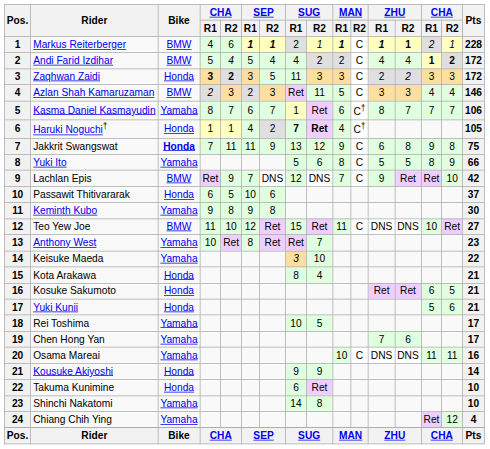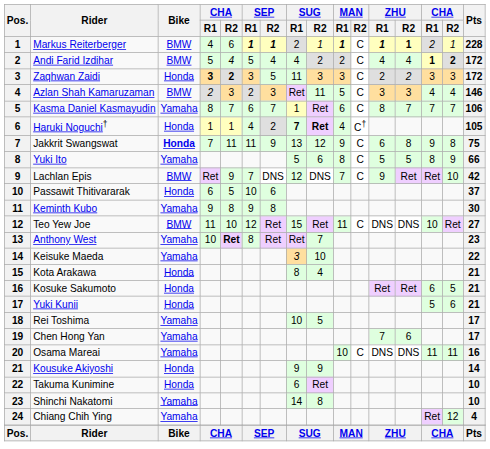 <table class="wikitable" style="font-size: 85%; text-align: center">
 <tr valign="top">
 <th valign="middle" rowspan=2>Pos.</th>
 <th valign="middle" rowspan=2>Rider</th>
 <th valign="middle" rowspan=2>Bike</th>
 <th colspan=2><a href='#'>CHA</a><br></th>
 <th colspan=2><a href='#'>SEP</a><br></th>
 <th colspan=2><a href='#'>SUG</a><br></th>
 <th colspan=2><a href='#'>MAN</a><br></th>
 <th colspan=2><a href='#'>ZHU</a><br></th>
 <th colspan=2><a href='#'>CHA</a><br></th>
 <th valign="middle" rowspan=2>Pts</th>
 </tr>
 <tr>
 <th>R1</th>
 <th>R2</th>
 <th>R1</th>
 <th>R2</th>
 <th>R1</th>
 <th>R2</th>
 <th>R1</th>
 <th>R2</th>
 <th>R1</th>
 <th>R2</th>
 <th>R1</th>
 <th>R2</th>
 </tr>
 <tr>
 <th>1</th>
 <td align=left> <a href='#'>Markus Reiterberger</a></td>
 <td><a href='#'>BMW</a></td>
 <td style="background:#dfffdf;">4</td>
 <td style="background:#dfffdf;">6</td>
 <td style="background:#ffffbf;"><strong><em>1</em></strong></td>
 <td style="background:#ffffbf;"><strong><em>1</em></strong></td>
 <td style="background:#dfdfdf;">2</td>
 <td style="background:#ffffbf;"><em>1</em></td>
 <td style="background:#ffffbf;"><strong><em>1</em></strong></td>
 <td style="background:#ffffff;">C</td>
 <td style="background:#ffffbf;"><strong><em>1</em></strong></td>
 <td style="background:#ffffbf;"><strong>1</strong></td>
 <td style="background:#dfdfdf;"><em>2</em></td>
 <td style="background:#ffffbf;"><em>1</em></td>
 <th>228</th>
 </tr>
 <tr>
 <th>2</th>
 <td align=left> <a href='#'>Andi Farid Izdihar</a></td>
 <td><a href='#'>BMW</a></td>
 <td style="background:#dfffdf;">5</td>
 <td style="background:#dfffdf;"><em>4</em></td>
 <td style="background:#dfffdf;">5</td>
 <td style="background:#dfffdf;">4</td>
 <td style="background:#dfffdf;">4</td>
 <td style="background:#dfdfdf;">2</td>
 <td style="background:#dfdfdf;">2</td>
 <td style="background:#ffffff;">C</td>
 <td style="background:#dfffdf;">4</td>
 <td style="background:#dfffdf;">4</td>
 <td style="background:#ffffbf;"><strong>1</strong></td>
 <td style="background:#dfdfdf;"><strong>2</strong></td>
 <th>172</th>
 </tr>
 <tr>
 <th>3</th>
 <td align=left> <a href='#'>Zaqhwan Zaidi</a></td>
 <td><a href='#'>Honda</a></td>
 <td style="background:#ffdf9f;"><strong>3</strong></td>
 <td style="background:#dfdfdf;"><strong>2</strong></td>
 <td style="background:#ffdf9f;">3</td>
 <td style="background:#dfffdf;">5</td>
 <td style="background:#dfffdf;">11</td>
 <td style="background:#ffdf9f;">3</td>
 <td style="background:#ffdf9f;">3</td>
 <td style="background:#ffffff;">C</td>
 <td style="background:#dfdfdf;">2</td>
 <td style="background:#dfdfdf;"><em>2</em></td>
 <td style="background:#ffdf9f;">3</td>
 <td style="background:#ffdf9f;">3</td>
 <th>172</th>
 </tr>
 <tr>
 <th>4</th>
 <td align=left> <a href='#'>Azlan Shah Kamaruzaman</a></td>
 <td><a href='#'>BMW</a></td>
 <td style="background:#dfdfdf;"><em>2</em></td>
 <td style="background:#ffdf9f;">3</td>
 <td style="background:#dfdfdf;">2</td>
 <td style="background:#ffdf9f;">3</td>
 <td style="background:#efcfff;">Ret</td>
 <td style="background:#dfffdf;">11</td>
 <td style="background:#dfffdf;">5</td>
 <td style="background:#ffffff;">C</td>
 <td style="background:#ffdf9f;">3</td>
 <td style="background:#ffdf9f;">3</td>
 <td style="background:#dfffdf;">4</td>
 <td style="background:#dfffdf;">4</td>
 <th>146</th>
 </tr>
 <tr>
 <th>5</th>
 <td align=left> <a href='#'> Kasma Daniel Kasmayudin</a></td>
 <td><a href='#'>Yamaha</a></td>
 <td style="background:#dfffdf;">8</td>
 <td style="background:#dfffdf;">7</td>
 <td style="background:#dfffdf;">6</td>
 <td style="background:#dfffdf;">7</td>
 <td style="background:#ffffbf;">1</td>
 <td style="background:#efcfff;">Ret</td>
 <td style="background:#dfffdf;">6</td>
-<td style="background:#ffffff;">C<sup>†</sup></td>
+<td style="background:#ffffff;">C</td>
 <td style="background:#dfffdf;">8</td>
 <td style="background:#dfffdf;">7</td>
 <td style="background:#dfffdf;">7</td>
 <td style="background:#dfffdf;">7</td>
 <th>106</th>
 </tr>
 <tr>
 <th>6</th>
 <td align=left> <a href='#'>Haruki Noguchi</a><sup>†</sup></td>
 <td><a href='#'>Honda</a></td>
 <td style="background:#ffffbf;">1</td>
 <td style="background:#ffffbf;">1</td>
 <td style="background:#dfffdf;">4</td>
 <td style="background:#dfdfdf;">2</td>
 <td style="background:#dfffdf;"><strong>7</strong></td>
 <td style="background:#efcfff;"><strong>Ret</strong></td>
 <td style="background:#dfffdf;">4</td>
 <td style="background:#ffffff;">C<sup>†</sup></td>
 <td style="background:#;"></td>
 <td style="background:#;"></td>
 <td style="background:#;"></td>
 <td style="background:#;"></td>
 <th>105</th>
 </tr>
 <tr>
 <th>7</th>
 <td align=left> Jakkrit Swangswat</td>
 <td><strong><a href='#'>Honda</a></strong></td>
 <td style="background:#dfffdf;">7</td>
 <td style="background:#dfffdf;">11</td>
 <td style="background:#dfffdf;">11</td>
 <td style="background:#dfffdf;">9</td>
 <td style="background:#dfffdf;">13</td>
 <td style="background:#dfffdf;">12</td>
 <td style="background:#dfffdf;">9</td>
 <td style="background:#ffffff;">C</td>
 <td style="background:#dfffdf;">6</td>
 <td style="background:#dfffdf;">8</td>
 <td style="background:#dfffdf;">9</td>
 <td style="background:#dfffdf;">8</td>
 <th>75</th>
 </tr>
 <tr>
 <th>8</th>
 <td align=left> <a href='#'> Yuki Ito</a></td>
 <td><a href='#'>Yamaha</a></td>
 <td style="background:#;"></td>
 <td style="background:#;"></td>
 <td style="background:#;"></td>
 <td style="background:#;"></td>
 <td style="background:#dfffdf;">5</td>
 <td style="background:#dfffdf;">6</td>
 <td style="background:#dfffdf;">8</td>
 <td style="background:#ffffff;">C</td>
 <td style="background:#dfffdf;">5</td>
 <td style="background:#dfffdf;">5</td>
 <td style="background:#dfffdf;">8</td>
 <td style="background:#dfffdf;">9</td>
 <th>66</th>
 </tr>
 <tr>
 <th>9</th>
 <td align=left> Lachlan Epis</td>
 <td><a href='#'>BMW</a></td>
 <td style="background:#efcfff;">Ret</td>
 <td style="background:#dfffdf;">9</td>
 <td style="background:#dfffdf;">7</td>
 <td style="background:#ffffff;">DNS</td>
 <td style="background:#dfffdf;">12</td>
 <td style="background:#ffffff;">DNS</td>
 <td style="background:#dfffdf;">7</td>
 <td style="background:#ffffff;">C</td>
 <td style="background:#dfffdf;">9</td>
 <td style="background:#efcfff;">Ret</td>
 <td style="background:#efcfff;">Ret</td>
 <td style="background:#dfffdf;">10</td>
 <th>42</th>
 </tr>
 <tr>
 <th>10</th>
 <td align=left> Passawit Thitivararak</td>
 <td><a href='#'>Honda</a></td>
 <td style="background:#dfffdf;">6</td>
 <td style="background:#dfffdf;">5</td>
 <td style="background:#dfffdf;">10</td>
 <td style="background:#dfffdf;">6</td>
 <td style="background:#;"></td>
 <td style="background:#;"></td>
 <td style="background:#;"></td>
 <td style="background:#;"></td>
 <td style="background:#;"></td>
 <td style="background:#;"></td>
 <td style="background:#;"></td>
 <td style="background:#;"></td>
 <th>37</th>
 </tr>
 <tr>
 <th>11</th>
 <td align=left> <a href='#'>Keminth Kubo</a></td>
 <td><a href='#'>Yamaha</a></td>
 <td style="background:#dfffdf;">9</td>
 <td style="background:#dfffdf;">8</td>
 <td style="background:#dfffdf;">9</td>
 <td style="background:#dfffdf;">8</td>
 <td style="background:#;"></td>
 <td style="background:#;"></td>
 <td style="background:#;"></td>
 <td style="background:#;"></td>
 <td style="background:#;"></td>
 <td style="background:#;"></td>
 <td style="background:#;"></td>
 <td style="background:#;"></td>
 <th>30</th>
 </tr>
 <tr>
 <th>12</th>
 <td align=left> Teo Yew Joe</td>
 <td><a href='#'>BMW</a></td>
 <td style="background:#dfffdf;">11</td>
 <td style="background:#dfffdf;">10</td>
 <td style="background:#dfffdf;">12</td>
 <td style="background:#efcfff;">Ret</td>
 <td style="background:#dfffdf;">15</td>
 <td style="background:#efcfff;">Ret</td>
 <td style="background:#dfffdf;">11</td>
 <td style="background:#ffffff;">C</td>
 <td style="background:#ffffff;">DNS</td>
 <td style="background:#ffffff;">DNS</td>
 <td style="background:#dfffdf;">10</td>
 <td style="background:#efcfff;">Ret</td>
 <th>27</th>
 </tr>
 <tr>
 <th>13</th>
 <td align=left> <a href='#'> Anthony West</a></td>
 <td><a href='#'>Yamaha</a></td>
 <td style="background:#dfffdf;">10</td>
-<td style="background:#efcfff;">Ret</td>
+<td style="background:#efcfff;"><strong>Ret</strong></td>
 <td style="background:#dfffdf;">8</td>
 <td style="background:#efcfff;">Ret</td>
 <td style="background:#efcfff;">Ret</td>
 <td style="background:#dfffdf;">7</td>
 <td style="background:#;"></td>
 <td style="background:#;"></td>
 <td style="background:#;"></td>
 <td style="background:#;"></td>
 <td style="background:#;"></td>
 <td style="background:#;"></td>
 <th>23</th>
 </tr>
 <tr>
 <th>14</th>
 <td align=left> Keisuke Maeda</td>
 <td><a href='#'>Yamaha</a></td>
 <td style="background:#;"></td>
 <td style="background:#;"></td>
 <td style="background:#;"></td>
 <td style="background:#;"></td>
 <td style="background:#ffdf9f;"><em>3</em></td>
 <td style="background:#dfffdf;">10</td>
 <td style="background:#;"></td>
 <td style="background:#;"></td>
 <td style="background:#;"></td>
 <td style="background:#;"></td>
 <td style="background:#;"></td>
 <td style="background:#;"></td>
 <th>22</th>
 </tr>
 <tr>
 <th>15</th>
 <td align=left> Kota Arakawa</td>
 <td><a href='#'>Honda</a></td>
 <td style="background:#;"></td>
 <td style="background:#;"></td>
 <td style="background:#;"></td>
 <td style="background:#;"></td>
 <td style="background:#dfffdf;">8</td>
 <td style="background:#dfffdf;">4</td>
 <td style="background:#;"></td>
 <td style="background:#;"></td>
 <td style="background:#;"></td>
 <td style="background:#;"></td>
 <td style="background:#;"></td>
 <td style="background:#;"></td>
 <th>21</th>
 </tr>
 <tr>
 <th>16</th>
 <td align=left> Kosuke Sakumoto</td>
 <td><a href='#'>Honda</a></td>
 <td style="background:#;"></td>
 <td style="background:#;"></td>
 <td style="background:#;"></td>
 <td style="background:#;"></td>
 <td style="background:#;"></td>
 <td style="background:#;"></td>
 <td style="background:#;"></td>
 <td style="background:#;"></td>
 <td style="background:#efcfff;">Ret</td>
 <td style="background:#efcfff;">Ret</td>
 <td style="background:#dfffdf;">6</td>
 <td style="background:#dfffdf;">5</td>
 <th>21</th>
 </tr>
 <tr>
 <th>17</th>
 <td align=left> <a href='#'>Yuki Kunii</a></td>
 <td><a href='#'>Honda</a></td>
 <td style="background:#;"></td>
 <td style="background:#;"></td>
 <td style="background:#;"></td>
 <td style="background:#;"></td>
 <td style="background:#;"></td>
 <td style="background:#;"></td>
 <td style="background:#;"></td>
 <td style="background:#;"></td>
 <td style="background:#;"></td>
 <td style="background:#;"></td>
 <td style="background:#dfffdf;">5</td>
 <td style="background:#dfffdf;">6</td>
 <th>21</th>
 </tr>
 <tr>
 <th>18</th>
 <td align=left> Rei Toshima</td>
 <td><a href='#'>Yamaha</a></td>
 <td style="background:#;"></td>
 <td style="background:#;"></td>
 <td style="background:#;"></td>
 <td style="background:#;"></td>
 <td style="background:#dfffdf;">10</td>
 <td style="background:#dfffdf;">5</td>
 <td style="background:#;"></td>
 <td style="background:#;"></td>
 <td style="background:#;"></td>
 <td style="background:#;"></td>
 <td style="background:#;"></td>
 <td style="background:#;"></td>
 <th>17</th>
 </tr>
 <tr>
 <th>19</th>
 <td align=left> Chen Hong Yan</td>
 <td><a href='#'>Yamaha</a></td>
 <td style="background:#;"></td>
 <td style="background:#;"></td>
 <td style="background:#;"></td>
 <td style="background:#;"></td>
 <td style="background:#;"></td>
 <td style="background:#;"></td>
 <td style="background:#;"></td>
 <td style="background:#;"></td>
 <td style="background:#dfffdf;">7</td>
 <td style="background:#dfffdf;">6</td>
 <td style="background:#;"></td>
 <td style="background:#;"></td>
 <th>17</th>
 </tr>
 <tr>
 <th>20</th>
 <td align=left> Osama Mareai</td>
 <td><a href='#'>Yamaha</a></td>
 <td style="background:#;"></td>
 <td style="background:#;"></td>
 <td style="background:#;"></td>
 <td style="background:#;"></td>
 <td style="background:#;"></td>
 <td style="background:#;"></td>
 <td style="background:#dfffdf;">10</td>
 <td style="background:#ffffff;">C</td>
 <td style="background:#ffffff;">DNS</td>
 <td style="background:#ffffff;">DNS</td>
 <td style="background:#dfffdf;">11</td>
 <td style="background:#dfffdf;">11</td>
 <th>16</th>
 </tr>
 <tr>
 <th>21</th>
 <td align=left> <a href='#'>Kousuke Akiyoshi</a></td>
 <td><a href='#'>Honda</a></td>
 <td style="background:#;"></td>
 <td style="background:#;"></td>
 <td style="background:#;"></td>
 <td style="background:#;"></td>
 <td style="background:#dfffdf;">9</td>
 <td style="background:#dfffdf;">9</td>
 <td style="background:#;"></td>
 <td style="background:#;"></td>
 <td style="background:#;"></td>
 <td style="background:#;"></td>
 <td style="background:#;"></td>
 <td style="background:#;"></td>
 <th>14</th>
 </tr>
 <tr>
 <th>22</th>
 <td align=left> Takuma Kunimine</td>
 <td><a href='#'>Honda</a></td>
 <td style="background:#;"></td>
 <td style="background:#;"></td>
 <td style="background:#;"></td>
 <td style="background:#;"></td>
 <td style="background:#dfffdf;">6</td>
 <td style="background:#efcfff;">Ret</td>
 <td style="background:#;"></td>
 <td style="background:#;"></td>
 <td style="background:#;"></td>
 <td style="background:#;"></td>
 <td style="background:#;"></td>
 <td style="background:#;"></td>
 <th>10</th>
 </tr>
 <tr>
 <th>23</th>
 <td align=left> Shinchi Nakatomi</td>
 <td><a href='#'>Yamaha</a></td>
 <td style="background:#;"></td>
 <td style="background:#;"></td>
 <td style="background:#;"></td>
 <td style="background:#;"></td>
 <td style="background:#dfffdf;">14</td>
 <td style="background:#dfffdf;">8</td>
 <td style="background:#;"></td>
 <td style="background:#;"></td>
 <td style="background:#;"></td>
 <td style="background:#;"></td>
 <td style="background:#;"></td>
 <td style="background:#;"></td>
 <th>10</th>
 </tr>
 <tr>
 <th>24</th>
 <td align=left> Chiang Chih Ying</td>
 <td><a href='#'>Yamaha</a></td>
 <td style="background:#;"></td>
 <td style="background:#;"></td>
 <td style="background:#;"></td>
 <td style="background:#;"></td>
 <td style="background:#;"></td>
 <td style="background:#;"></td>
 <td style="background:#;"></td>
 <td style="background:#;"></td>
 <td style="background:#;"></td>
 <td style="background:#;"></td>
 <td style="background:#efcfff;">Ret</td>
 <td style="background:#dfffdf;">12</td>
 <th>4</th>
 </tr>
 <tr>
 </tr>
 <tr valign="top">
 <th valign="middle">Pos.</th>
 <th valign="middle">Rider</th>
 <th valign="middle">Bike</th>
 <th colspan=2><a href='#'>CHA</a><br></th>
 <th colspan=2><a href='#'>SEP</a><br></th>
 <th colspan=2><a href='#'>SUG</a><br></th>
 <th colspan=2><a href='#'>MAN</a><br></th>
 <th colspan=2><a href='#'>ZHU</a><br></th>
 <th colspan=2><a href='#'>CHA</a><br></th>
 <th valign="middle">Pts</th>
 </tr>
 </table>
